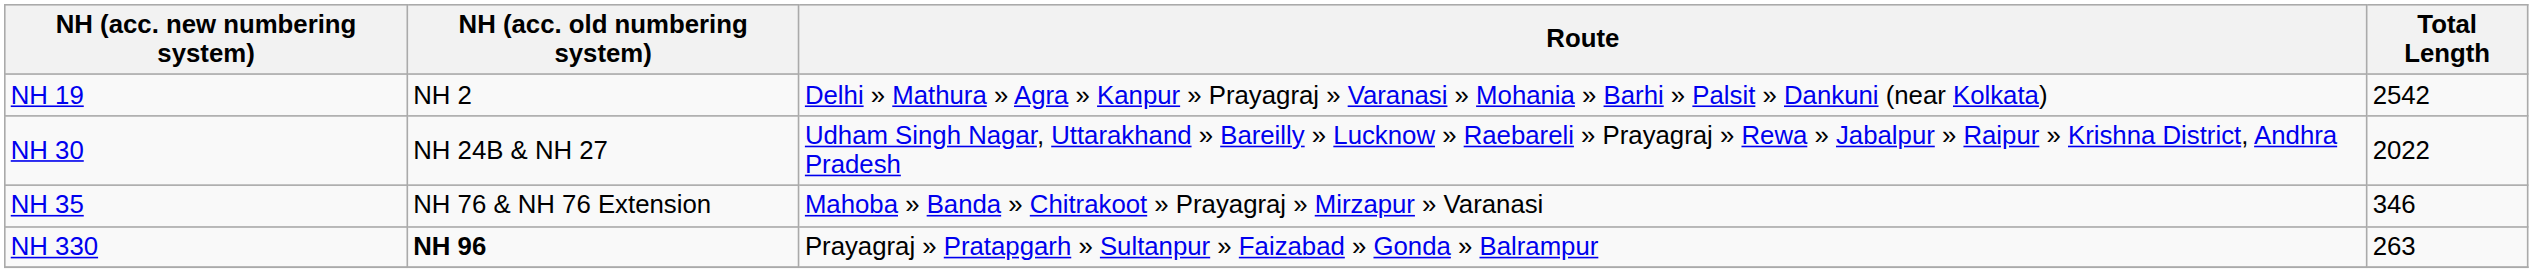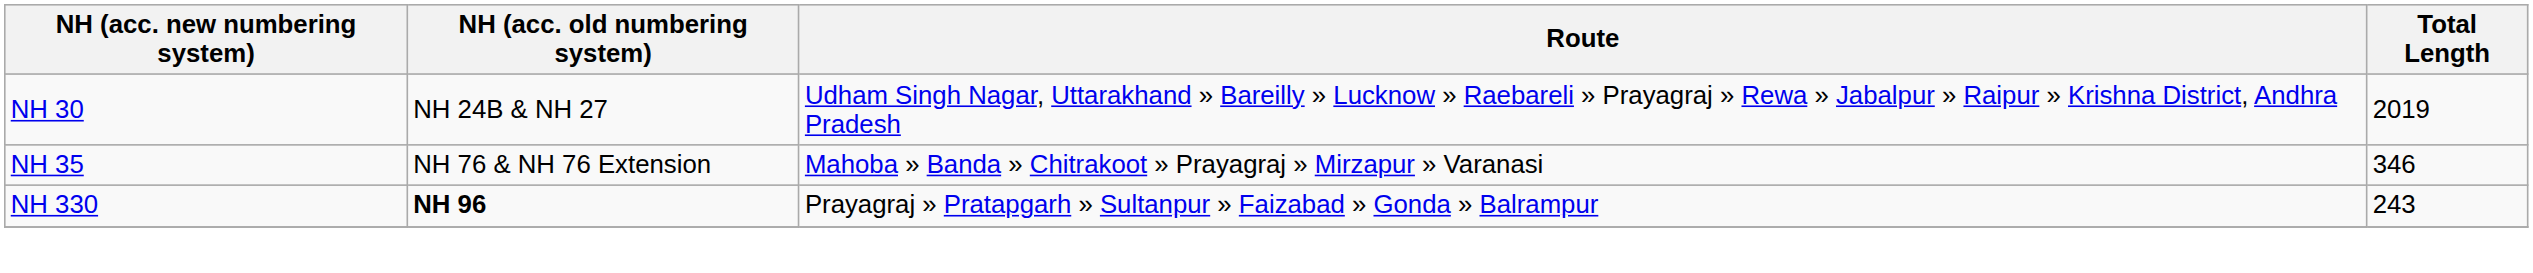 <table class="wikitable sortable">
 <tr>
 <th>NH (acc. new numbering system)</th>
 <th>NH (acc. old numbering system)</th>
 <th>Route</th>
 <th>Total Length</th>
 </tr>
 <tr>
-<td><a href='#'>NH 19</a></td>
-<td>NH 2</td>
-<td><a href='#'>Delhi</a> » <a href='#'>Mathura</a> » <a href='#'>Agra</a> » <a href='#'>Kanpur</a> » Prayagraj » <a href='#'>Varanasi</a> » <a href='#'>Mohania</a> » <a href='#'>Barhi</a> » <a href='#'>Palsit</a> » <a href='#'>Dankuni</a> (near <a href='#'>Kolkata</a>)</td>
-<td>2542</td>
-</tr>
-<tr>
 <td><a href='#'>NH 30</a></td>
 <td>NH 24B & NH 27</td>
 <td><a href='#'>Udham Singh Nagar</a>, <a href='#'>Uttarakhand</a> » <a href='#'>Bareilly</a> » <a href='#'>Lucknow</a> » <a href='#'>Raebareli</a> » Prayagraj » <a href='#'>Rewa</a> » <a href='#'>Jabalpur</a> » <a href='#'>Raipur</a> » <a href='#'>Krishna District</a>, <a href='#'>Andhra Pradesh</a></td>
-<td>2022</td>
+<td>2019</td>
 </tr>
 <tr>
 <td><a href='#'>NH 35</a></td>
 <td>NH 76 & NH 76 Extension</td>
 <td><a href='#'>Mahoba</a> » <a href='#'>Banda</a> » <a href='#'>Chitrakoot</a> » Prayagraj » <a href='#'>Mirzapur</a> » Varanasi</td>
 <td>346</td>
 </tr>
 <tr>
 <td><a href='#'>NH 330</a></td>
 <td><strong>NH 96</strong></td>
 <td>Prayagraj » <a href='#'>Pratapgarh</a> » <a href='#'>Sultanpur</a> » <a href='#'>Faizabad</a> » <a href='#'>Gonda</a> » <a href='#'>Balrampur</a></td>
-<td>263</td>
+<td>243</td>
 </tr>
 <tr>
 </tr>
 </table>
